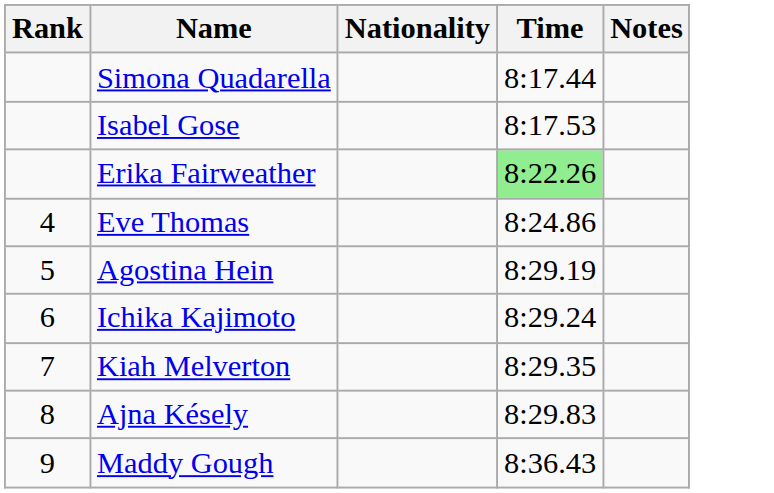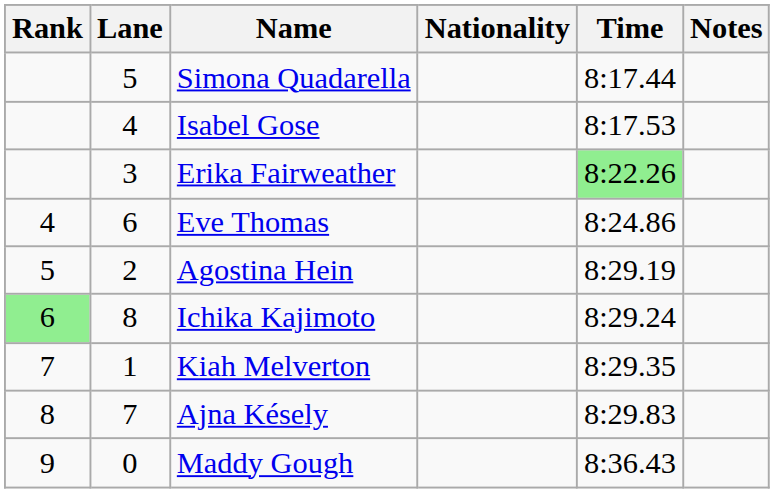 <table class="wikitable sortable" style="text-align:center">
 <tr>
 <th>Rank</th>
+<th>Lane</th>
 <th>Name</th>
 <th>Nationality</th>
 <th>Time</th>
 <th>Notes</th>
 </tr>
 <tr>
 <td></td>
+<td>5</td>
 <td align=left><a href='#'>Simona Quadarella</a></td>
 <td align=left></td>
 <td>8:17.44</td>
 <td></td>
 </tr>
 <tr>
 <td></td>
+<td>4</td>
 <td align=left><a href='#'>Isabel Gose</a></td>
 <td align=left></td>
 <td>8:17.53</td>
 <td></td>
 </tr>
 <tr>
 <td></td>
+<td>3</td>
 <td align=left><a href='#'>Erika Fairweather</a></td>
 <td align=left></td>
 <td style="background: lightgreen;">8:22.26</td>
 <td></td>
 </tr>
 <tr>
 <td>4</td>
+<td>6</td>
 <td align=left><a href='#'>Eve Thomas</a></td>
 <td align=left></td>
 <td>8:24.86</td>
 <td></td>
 </tr>
 <tr>
 <td>5</td>
+<td>2</td>
 <td align=left><a href='#'>Agostina Hein</a></td>
 <td align=left></td>
 <td>8:29.19</td>
 <td></td>
 </tr>
 <tr>
-<td>6</td>
+<td style="background: lightgreen;">6</td>
+<td>8</td>
 <td align=left><a href='#'>Ichika Kajimoto</a></td>
 <td align=left></td>
 <td>8:29.24</td>
 <td></td>
 </tr>
 <tr>
 <td>7</td>
+<td>1</td>
 <td align=left><a href='#'>Kiah Melverton</a></td>
 <td align=left></td>
 <td>8:29.35</td>
 <td></td>
 </tr>
 <tr>
 <td>8</td>
+<td>7</td>
 <td align=left><a href='#'>Ajna Késely</a></td>
 <td align=left></td>
 <td>8:29.83</td>
 <td></td>
 </tr>
 <tr>
 <td>9</td>
+<td>0</td>
 <td align=left><a href='#'>Maddy Gough</a></td>
 <td align=left></td>
 <td>8:36.43</td>
 <td></td>
 </tr>
 </table>
